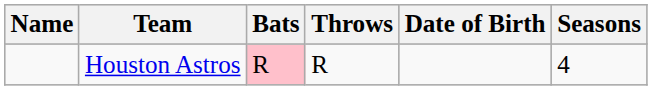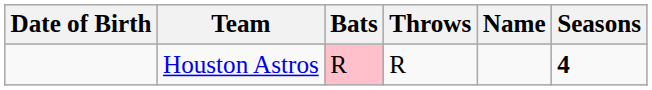 <table class="wikitable sortable collapsible collapsed">
 <tr>
-<th>Name</th>
+<th>Date of Birth</th>
 <th>Team</th>
 <th>Bats</th>
 <th>Throws</th>
-<th>Date of Birth</th>
+<th>Name</th>
 <th>Seasons</th>
 </tr>
 <tr>
 <td></td>
 <td><a href='#'>Houston Astros</a></td>
 <td style="background: pink;">R</td>
 <td>R</td>
 <td></td>
-<td>4</td>
+<td><strong>4</strong></td>
 </tr>
 </table>
